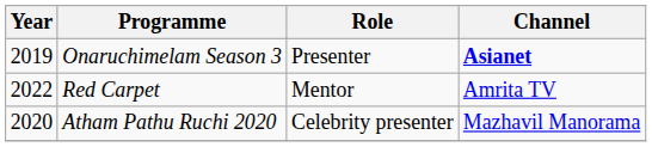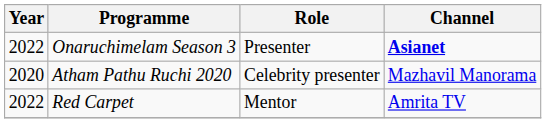 <table class="wikitable sortable">
 <tr style="background:#ccc; text-align:center;">
 <th>Year</th>
 <th>Programme</th>
 <th>Role</th>
 <th>Channel</th>
 </tr>
 <tr>
-<td>2019</td>
+<td>2022</td>
 <td><em>Onaruchimelam Season 3</em></td>
 <td>Presenter</td>
 <td><strong><a href='#'>Asianet</a></strong></td>
+</tr>
+<tr>
+<td>2020</td>
+<td><em>Atham Pathu Ruchi 2020</em></td>
+<td>Celebrity presenter</td>
+<td><a href='#'>Mazhavil Manorama</a></td>
 </tr>
 <tr>
 <td>2022</td>
 <td><em>Red Carpet</em></td>
 <td>Mentor</td>
 <td><a href='#'>Amrita TV</a></td>
 </tr>
 <tr>
-<td>2020</td>
-<td><em>Atham Pathu Ruchi 2020</em></td>
-<td>Celebrity presenter</td>
-<td><a href='#'>Mazhavil Manorama</a></td>
-</tr>
-<tr>
 </tr>
 </table>
